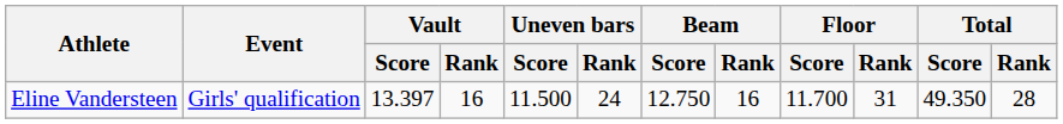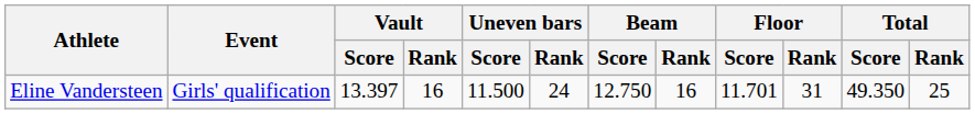 <table class="wikitable" border="1" style="font-size:90%">
 <tr>
 <th rowspan=2>Athlete</th>
 <th rowspan=2>Event</th>
 <th colspan=2>Vault</th>
 <th colspan=2>Uneven bars</th>
 <th colspan=2>Beam</th>
 <th colspan=2>Floor</th>
 <th colspan=2>Total</th>
 </tr>
 <tr>
 <th>Score</th>
 <th>Rank</th>
 <th>Score</th>
 <th>Rank</th>
 <th>Score</th>
 <th>Rank</th>
 <th>Score</th>
 <th>Rank</th>
 <th>Score</th>
 <th>Rank</th>
 </tr>
 <tr>
 <td rowspan=2><a href='#'>Eline Vandersteen</a></td>
 <td><a href='#'>Girls' qualification</a></td>
 <td align=center>13.397</td>
 <td align=center>16</td>
 <td align=center>11.500</td>
 <td align=center>24</td>
 <td align=center>12.750</td>
 <td align=center>16</td>
-<td align=center>11.700</td>
+<td align=center>11.701</td>
 <td align=center>31</td>
 <td align=center>49.350</td>
-<td align=center>28</td>
+<td align=center>25</td>
 </tr>
 </table>
